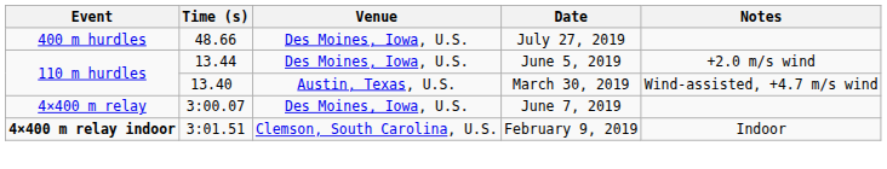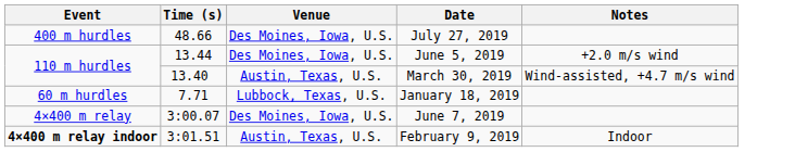 <table class=wikitable style=text-align:center>
 <tr>
 <th>Event</th>
 <th>Time (s)</th>
 <th>Venue</th>
 <th>Date</th>
 <th>Notes</th>
 </tr>
 <tr>
 <td><a href='#'>400&nbsp;m hurdles</a></td>
 <td>48.66</td>
 <td><a href='#'>Des Moines, Iowa</a>, U.S.</td>
 <td>July 27, 2019</td>
 <td></td>
 </tr>
 <tr>
 <td rowspan=2><a href='#'>110&nbsp;m hurdles</a></td>
 <td>13.44</td>
 <td><a href='#'>Des Moines, Iowa</a>, U.S.</td>
 <td>June 5, 2019</td>
 <td>+2.0 m/s wind</td>
 </tr>
 <tr>
 <td>13.40 </td>
 <td><a href='#'>Austin, Texas</a>, U.S.</td>
 <td>March 30, 2019</td>
 <td>Wind-assisted, +4.7 m/s wind</td>
 </tr>
 <tr>
+<td><a href='#'>60&nbsp;m hurdles</a></td>
+<td>7.71</td>
+<td><a href='#'>Lubbock, Texas</a>, U.S.</td>
+<td>January 18, 2019</td>
+<td></td>
+</tr>
+<tr>
 <td><a href='#'>4×400&nbsp;m relay</a></td>
 <td>3:00.07</td>
 <td><a href='#'>Des Moines, Iowa</a>, U.S.</td>
 <td>June 7, 2019</td>
 <td></td>
 </tr>
 <tr>
 <td><strong>4×400 m relay indoor</strong></td>
 <td>3:01.51</td>
-<td><a href='#'>Clemson, South Carolina</a>, U.S.</td>
+<td><a href='#'>Austin, Texas</a>, U.S.</td>
 <td>February 9, 2019</td>
 <td>Indoor </td>
 </tr>
 </table>
